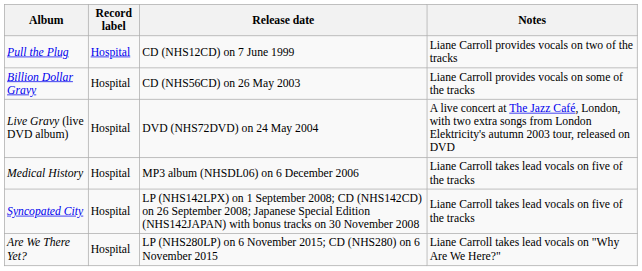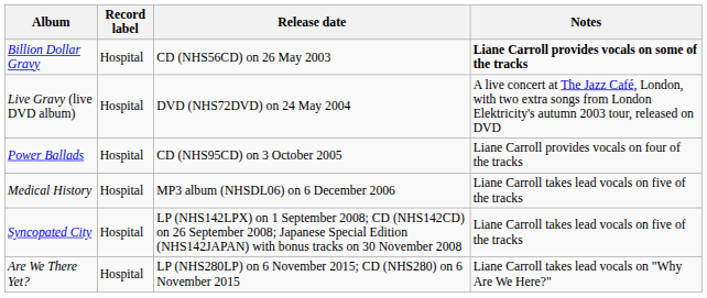 <table class="wikitable">
 <tr>
 <th>Album</th>
 <th>Record label</th>
 <th>Release date</th>
 <th>Notes</th>
 </tr>
 <tr>
-<td><em><a href='#'>Pull the Plug</a></em></td>
-<td><a href='#'>Hospital</a></td>
-<td>CD (NHS12CD) on 7 June 1999</td>
-<td>Liane Carroll provides vocals on two of the tracks</td>
-</tr>
-<tr>
 <td><em><a href='#'>Billion Dollar Gravy</a></em></td>
 <td>Hospital</td>
 <td>CD (NHS56CD) on 26 May 2003</td>
-<td>Liane Carroll provides vocals on some of the tracks</td>
+<td><strong>Liane Carroll provides vocals on some of the tracks</strong></td>
 </tr>
 <tr>
 <td><em>Live Gravy</em> (live DVD album)</td>
 <td>Hospital</td>
 <td>DVD (NHS72DVD) on 24 May 2004</td>
 <td>A live concert at <a href='#'>The Jazz Café</a>, London, with two extra songs from London Elektricity's autumn 2003 tour, released on DVD</td>
+</tr>
+<tr>
+<td><em><a href='#'>Power Ballads</a></em></td>
+<td>Hospital</td>
+<td>CD (NHS95CD) on 3 October 2005</td>
+<td>Liane Carroll provides vocals on four of the tracks</td>
 </tr>
 <tr>
 <td><em>Medical History</em></td>
 <td>Hospital</td>
 <td>MP3 album (NHSDL06) on 6 December 2006</td>
 <td>Liane Carroll takes lead vocals on five of the tracks</td>
 </tr>
 <tr>
 <td><em><a href='#'>Syncopated City</a></em></td>
 <td>Hospital</td>
 <td>LP (NHS142LPX) on 1 September 2008; CD (NHS142CD) on 26 September 2008; Japanese Special Edition (NHS142JAPAN) with bonus tracks on 30 November 2008</td>
 <td>Liane Carroll takes lead vocals on five of the tracks</td>
 </tr>
 <tr>
 <td><em>Are We There Yet?</em></td>
 <td>Hospital</td>
 <td>LP (NHS280LP) on 6 November 2015; CD (NHS280) on 6 November 2015</td>
 <td>Liane Carroll takes lead vocals on "Why Are We Here?"</td>
 </tr>
 </table>
